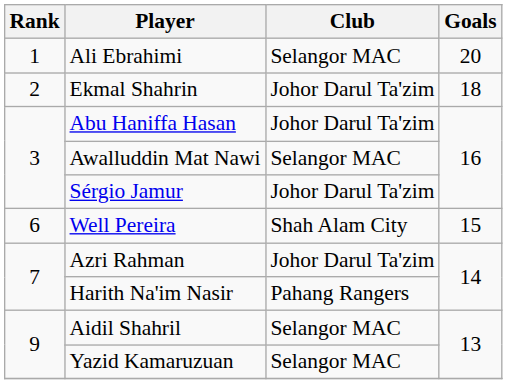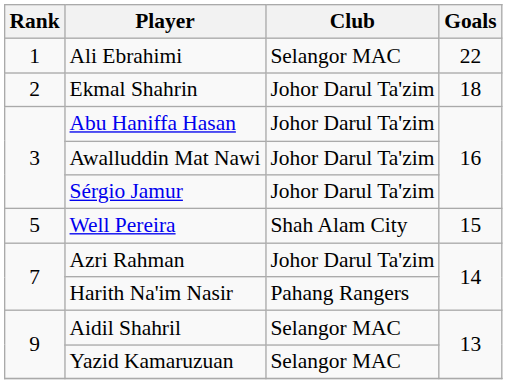 <table class="wikitable">
 <tr>
 <th>Rank</th>
 <th>Player</th>
 <th>Club</th>
 <th>Goals</th>
 </tr>
 <tr>
 <td align="center">1</td>
 <td> Ali Ebrahimi</td>
 <td>Selangor MAC</td>
-<td align="center">20</td>
+<td align="center">22</td>
 </tr>
 <tr>
 <td align="center">2</td>
 <td> Ekmal Shahrin</td>
 <td>Johor Darul Ta'zim</td>
 <td align="center">18</td>
 </tr>
 <tr>
 <td rowspan="3" align="center">3</td>
 <td> <a href='#'>Abu Haniffa Hasan</a></td>
 <td>Johor Darul Ta'zim</td>
 <td rowspan="3" align="center">16</td>
 </tr>
 <tr>
 <td> Awalluddin Mat Nawi</td>
-<td>Selangor MAC</td>
+<td>Johor Darul Ta'zim</td>
 </tr>
 <tr>
 <td> <a href='#'>Sérgio Jamur</a></td>
 <td>Johor Darul Ta'zim</td>
 </tr>
 <tr>
-<td align="center">6</td>
+<td align="center">5</td>
 <td> <a href='#'>Well Pereira</a></td>
 <td>Shah Alam City</td>
 <td align="center">15</td>
 </tr>
 <tr>
 <td rowspan="2" align="center">7</td>
 <td> Azri Rahman</td>
 <td>Johor Darul Ta'zim</td>
 <td rowspan="2" align="center">14</td>
 </tr>
 <tr>
 <td> Harith Na'im Nasir</td>
 <td>Pahang Rangers</td>
 </tr>
 <tr>
 <td rowspan="2" align="center">9</td>
 <td> Aidil Shahril</td>
 <td>Selangor MAC</td>
 <td rowspan="2" align="center">13</td>
 </tr>
 <tr>
 <td> Yazid Kamaruzuan</td>
 <td>Selangor MAC</td>
 </tr>
 <tr>
 </tr>
 </table>
